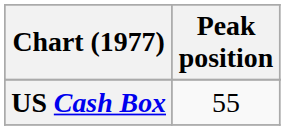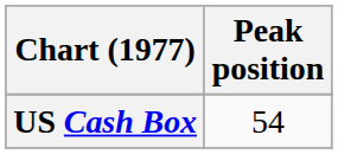 <table class="wikitable sortable plainrowheaders" style="text-align:center">
 <tr>
 <th>Chart (1977)</th>
 <th>Peak<br>position</th>
 </tr>
 <tr>
 </tr>
 <tr>
 </tr>
 <tr>
 <th scope="row">US <em><a href='#'>Cash Box</a></em></th>
-<td align="center">55</td>
+<td align="center">54</td>
 </tr>
 </table>
